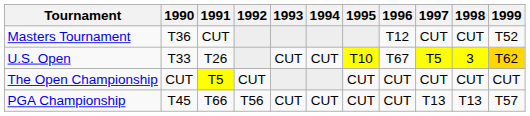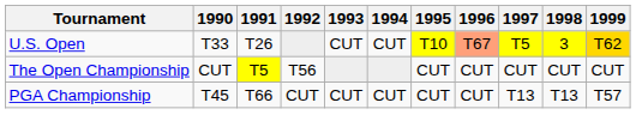 <table class="wikitable" style="font-size:95%;text-align:center;">
 <tr>
 <th>Tournament</th>
 <th>1990</th>
 <th>1991</th>
 <th>1992</th>
 <th>1993</th>
 <th>1994</th>
 <th>1995</th>
 <th>1996</th>
 <th>1997</th>
 <th>1998</th>
 <th>1999</th>
 </tr>
 <tr>
-<td align=left><a href='#'>Masters Tournament</a></td>
-<td>T36</td>
-<td>CUT</td>
-<td style="background:#eeeeee;"></td>
-<td style="background:#eeeeee;"></td>
-<td style="background:#eeeeee;"></td>
-<td style="background:#eeeeee;"></td>
-<td>T12</td>
-<td>CUT</td>
-<td>CUT</td>
-<td>T52</td>
-</tr>
-<tr>
 <td align=left><a href='#'>U.S. Open</a></td>
 <td>T33</td>
 <td>T26</td>
 <td style="background:#eeeeee;"></td>
 <td>CUT</td>
 <td>CUT</td>
 <td style="background:yellow;">T10</td>
-<td>T67</td>
+<td style="background: lightsalmon;">T67</td>
 <td style="background:yellow;">T5</td>
 <td style="background:yellow;">3</td>
 <td style="background: gold;">T62</td>
 </tr>
 <tr>
 <td align=left><a href='#'>The Open Championship</a></td>
 <td>CUT</td>
 <td style="background:yellow;">T5</td>
-<td>CUT</td>
+<td>T56</td>
 <td style="background:#eeeeee;"></td>
 <td style="background:#eeeeee;"></td>
 <td>CUT</td>
 <td>CUT</td>
 <td>CUT</td>
 <td>CUT</td>
 <td>CUT</td>
 </tr>
 <tr>
 <td align=left><a href='#'>PGA Championship</a></td>
 <td>T45</td>
 <td>T66</td>
-<td>T56</td>
+<td>CUT</td>
 <td>CUT</td>
 <td>CUT</td>
 <td>CUT</td>
 <td>CUT</td>
 <td>T13</td>
 <td>T13</td>
 <td>T57</td>
 </tr>
 </table>
